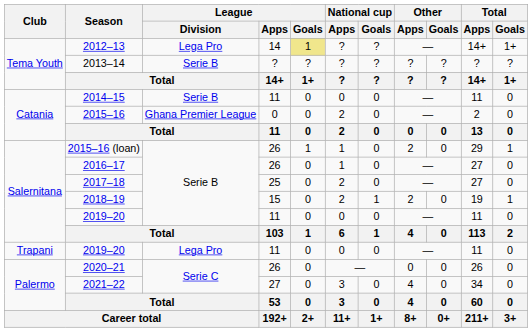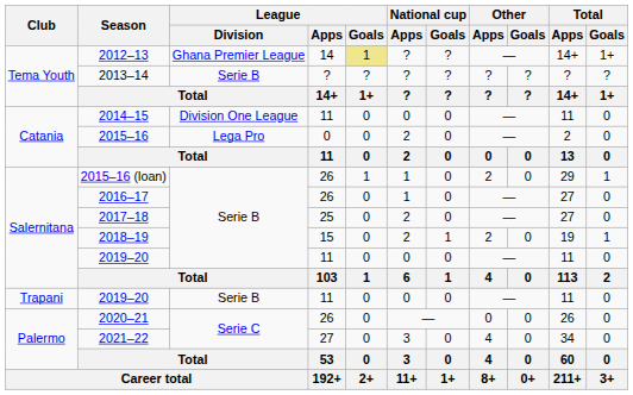 <table class="wikitable" style="text-align: center;">
 <tr>
 <th rowspan="2">Club</th>
 <th rowspan="2">Season</th>
 <th colspan="3">League</th>
 <th colspan="2">National cup</th>
 <th colspan="2">Other</th>
 <th colspan="2">Total</th>
 </tr>
 <tr>
 <th>Division</th>
 <th>Apps</th>
 <th>Goals</th>
 <th>Apps</th>
 <th>Goals</th>
 <th>Apps</th>
 <th>Goals</th>
 <th>Apps</th>
 <th>Goals</th>
 </tr>
 <tr>
 <td rowspan="3"><a href='#'>Tema Youth</a></td>
 <td><a href='#'>2012–13</a></td>
-<td><a href='#'>Lega Pro</a></td>
+<td><a href='#'>Ghana Premier League</a></td>
 <td>14</td>
 <td style="background: khaki;">1</td>
 <td>?</td>
 <td>?</td>
 <td colspan="2">—</td>
 <td>14+</td>
 <td>1+</td>
 </tr>
 <tr>
 <td>2013–14</td>
 <td><a href='#'>Serie B</a></td>
 <td>?</td>
 <td>?</td>
 <td>?</td>
 <td>?</td>
 <td>?</td>
 <td>?</td>
 <td>?</td>
 <td>?</td>
 </tr>
 <tr>
 <th colspan="2">Total</th>
 <th>14+</th>
 <th>1+</th>
 <th>?</th>
 <th>?</th>
 <th>?</th>
 <th>?</th>
 <th>14+</th>
 <th>1+</th>
 </tr>
 <tr>
 <td rowspan="3"><a href='#'>Catania</a></td>
 <td><a href='#'>2014–15</a></td>
-<td><a href='#'>Serie B</a></td>
+<td><a href='#'>Division One League</a></td>
 <td>11</td>
 <td>0</td>
 <td>0</td>
 <td>0</td>
 <td colspan="2">—</td>
 <td>11</td>
 <td>0</td>
 </tr>
 <tr>
 <td><a href='#'>2015–16</a></td>
-<td><a href='#'>Ghana Premier League</a></td>
+<td><a href='#'>Lega Pro</a></td>
 <td>0</td>
 <td>0</td>
 <td>2</td>
 <td>0</td>
 <td colspan="2">—</td>
 <td>2</td>
 <td>0</td>
 </tr>
 <tr>
 <th colspan="2">Total</th>
 <th>11</th>
 <th>0</th>
 <th>2</th>
 <th>0</th>
 <th>0</th>
 <th>0</th>
 <th>13</th>
 <th>0</th>
 </tr>
 <tr>
 <td rowspan="6"><a href='#'>Salernitana</a></td>
 <td><a href='#'>2015–16</a> (loan)</td>
 <td rowspan="5">Serie B</td>
 <td>26</td>
 <td>1</td>
 <td>1</td>
 <td>0</td>
 <td>2</td>
 <td>0</td>
 <td>29</td>
 <td>1</td>
 </tr>
 <tr>
 <td><a href='#'>2016–17</a></td>
 <td>26</td>
 <td>0</td>
 <td>1</td>
 <td>0</td>
 <td colspan="2">—</td>
 <td>27</td>
 <td>0</td>
 </tr>
 <tr>
 <td><a href='#'>2017–18</a></td>
 <td>25</td>
 <td>0</td>
 <td>2</td>
 <td>0</td>
 <td colspan="2">—</td>
 <td>27</td>
 <td>0</td>
 </tr>
 <tr>
 <td><a href='#'>2018–19</a></td>
 <td>15</td>
 <td>0</td>
 <td>2</td>
 <td>1</td>
 <td>2</td>
 <td>0</td>
 <td>19</td>
 <td>1</td>
 </tr>
 <tr>
 <td><a href='#'>2019–20</a></td>
 <td>11</td>
 <td>0</td>
 <td>0</td>
 <td>0</td>
 <td colspan="2">—</td>
 <td>11</td>
 <td>0</td>
 </tr>
 <tr>
 <th colspan="2">Total</th>
 <th>103</th>
 <th>1</th>
 <th>6</th>
 <th>1</th>
 <th>4</th>
 <th>0</th>
 <th>113</th>
 <th>2</th>
 </tr>
 <tr>
 <td><a href='#'>Trapani</a></td>
 <td><a href='#'>2019–20</a></td>
-<td><a href='#'>Lega Pro</a></td>
+<td>Serie B</td>
 <td>11</td>
 <td>0</td>
 <td>0</td>
 <td>0</td>
 <td colspan="2">—</td>
 <td>11</td>
 <td>0</td>
 </tr>
 <tr>
 <td rowspan="3"><a href='#'>Palermo</a></td>
 <td><a href='#'>2020–21</a></td>
 <td rowspan="2"><a href='#'>Serie C</a></td>
 <td>26</td>
 <td>0</td>
 <td colspan="2">—</td>
 <td>0</td>
 <td>0</td>
 <td>26</td>
 <td>0</td>
 </tr>
 <tr>
 <td><a href='#'>2021–22</a></td>
 <td>27</td>
 <td>0</td>
 <td>3</td>
 <td>0</td>
 <td>4</td>
 <td>0</td>
 <td>34</td>
 <td>0</td>
 </tr>
 <tr>
 <th colspan="2">Total</th>
 <th>53</th>
 <th>0</th>
 <th>3</th>
 <th>0</th>
 <th>4</th>
 <th>0</th>
 <th>60</th>
 <th>0</th>
 </tr>
 <tr>
 <th colspan="3">Career total</th>
 <th>192+</th>
 <th>2+</th>
 <th>11+</th>
 <th>1+</th>
 <th>8+</th>
 <th>0+</th>
 <th>211+</th>
 <th>3+</th>
 </tr>
 </table>
